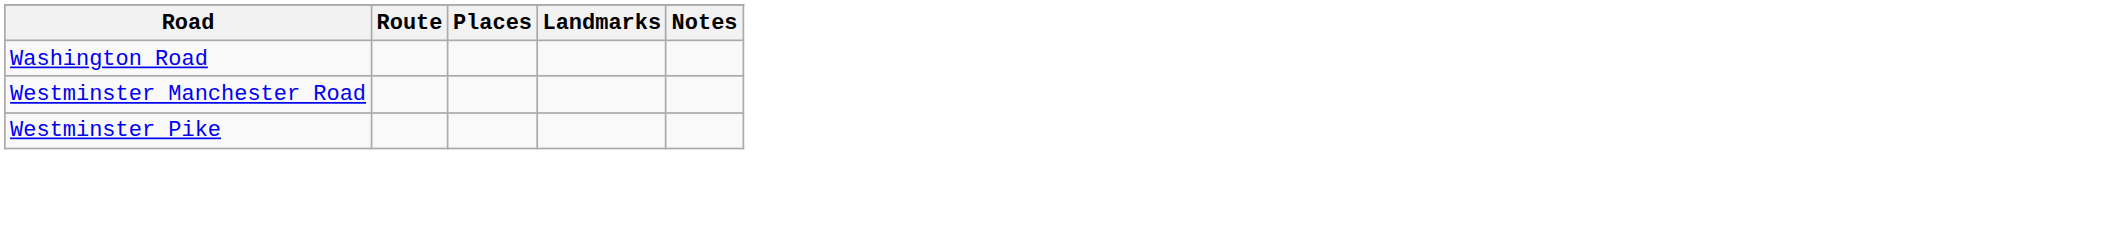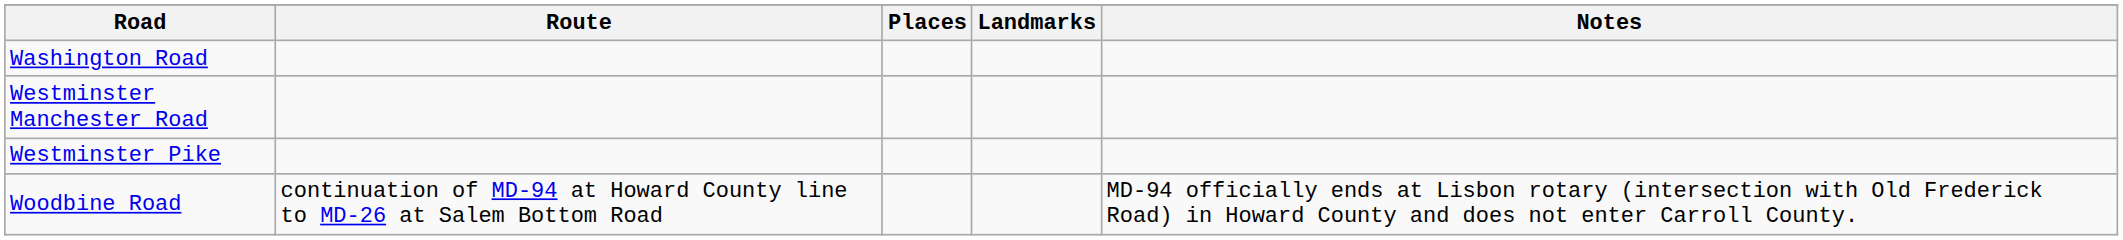 <table class="wikitable">
 <tr style="background-color:#DDDDDD;text-align:center;">
 </tr>
 <tr>
 <th>Road</th>
 <th>Route</th>
 <th>Places</th>
 <th>Landmarks</th>
 <th>Notes</th>
 </tr>
 <tr>
 <td><a href='#'>Washington Road</a></td>
 <td></td>
 <td></td>
 <td></td>
 <td></td>
 </tr>
 <tr>
 <td><a href='#'>Westminster Manchester Road</a></td>
 <td></td>
 <td></td>
 <td></td>
 <td></td>
 </tr>
 <tr>
 <td><a href='#'>Westminster Pike</a></td>
 <td></td>
 <td></td>
 <td></td>
 <td></td>
 </tr>
+<tr>
+<td><a href='#'>Woodbine Road</a></td>
+<td>continuation of <a href='#'>MD-94</a> at Howard County line to <a href='#'>MD-26</a> at Salem Bottom Road</td>
+<td></td>
+<td></td>
+<td>MD-94 officially ends at Lisbon rotary (intersection with Old Frederick Road) in Howard County and does not enter Carroll County.</td>
+</tr>
 </table>
